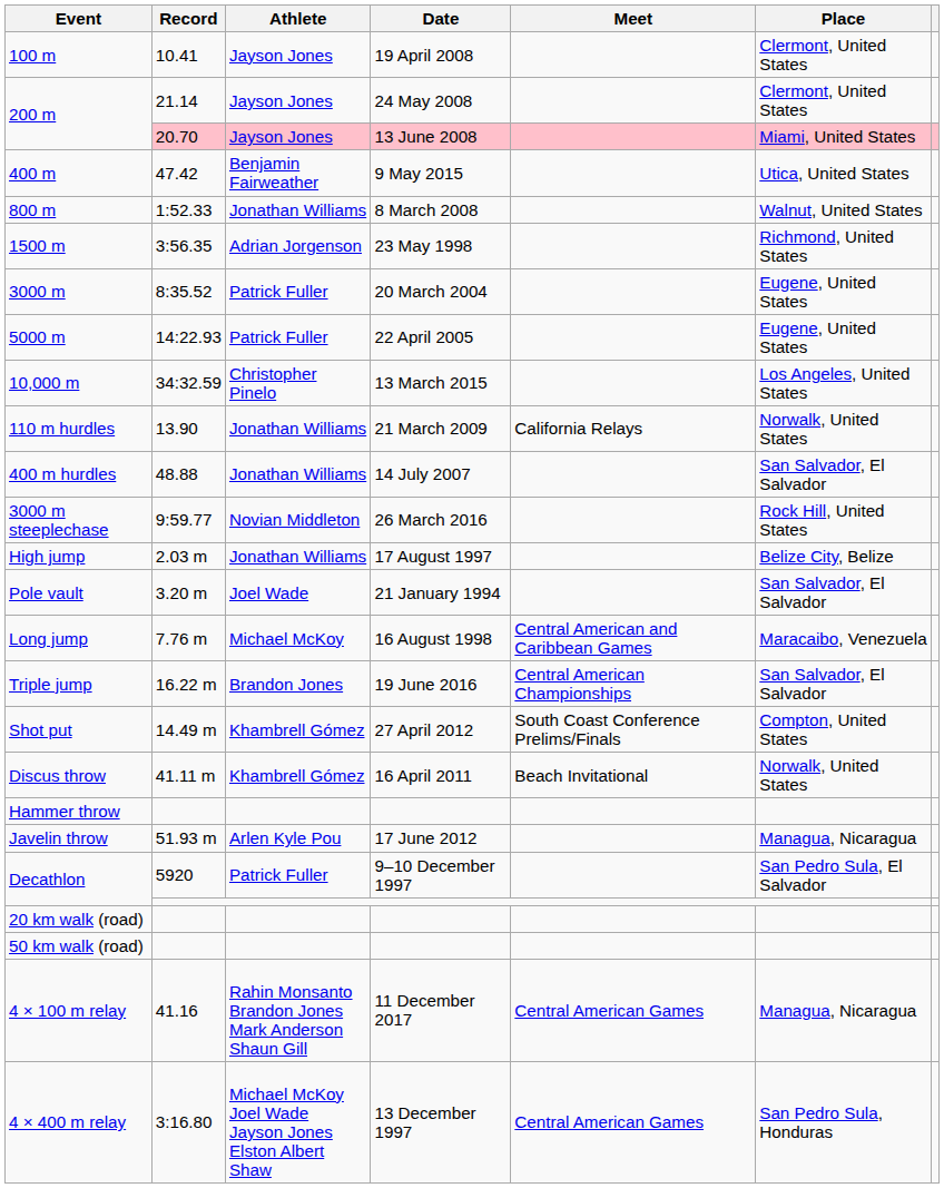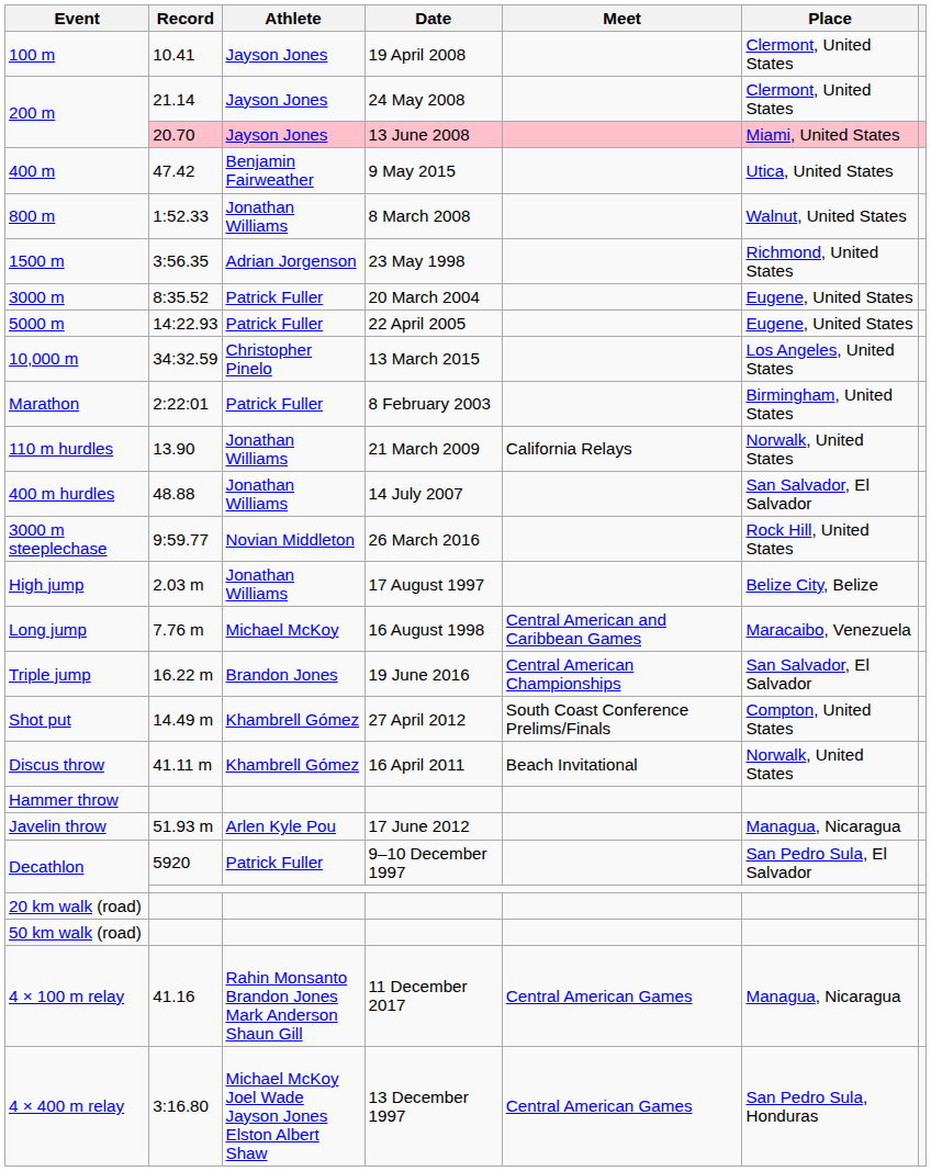 <table class="wikitable" style="font-size:95%; width: 95%;">
 <tr>
 <th>Event</th>
 <th>Record</th>
 <th>Athlete</th>
 <th>Date</th>
 <th>Meet</th>
 <th>Place</th>
 <th></th>
 </tr>
 <tr>
 <td><a href='#'>100 m</a></td>
 <td>10.41 </td>
 <td><a href='#'>Jayson Jones</a></td>
 <td>19 April 2008</td>
 <td></td>
 <td><a href='#'>Clermont</a>, United States</td>
 <td></td>
 </tr>
 <tr>
 <td rowspan=2><a href='#'>200 m</a></td>
 <td>21.14 </td>
 <td><a href='#'>Jayson Jones</a></td>
 <td>24 May 2008</td>
 <td></td>
 <td><a href='#'>Clermont</a>, United States</td>
 <td></td>
 </tr>
 <tr style="background:pink">
 <td>20.70 </td>
 <td><a href='#'>Jayson Jones</a></td>
 <td>13 June 2008</td>
 <td></td>
 <td><a href='#'>Miami</a>, United States</td>
 <td></td>
 </tr>
 <tr>
 <td><a href='#'>400 m</a></td>
 <td>47.42</td>
 <td><a href='#'>Benjamin Fairweather</a></td>
 <td>9 May 2015</td>
 <td></td>
 <td><a href='#'>Utica</a>, United States</td>
 <td></td>
 </tr>
 <tr>
 <td><a href='#'>800 m</a></td>
 <td>1:52.33</td>
 <td><a href='#'>Jonathan Williams</a></td>
 <td>8 March 2008</td>
 <td></td>
 <td><a href='#'>Walnut</a>, United States</td>
 <td></td>
 </tr>
 <tr>
 <td><a href='#'>1500 m</a></td>
 <td>3:56.35</td>
 <td><a href='#'>Adrian Jorgenson</a></td>
 <td>23 May 1998</td>
 <td></td>
 <td><a href='#'>Richmond</a>, United States</td>
 <td></td>
 </tr>
 <tr>
 <td><a href='#'>3000 m</a></td>
 <td>8:35.52</td>
 <td><a href='#'>Patrick Fuller</a></td>
 <td>20 March 2004</td>
 <td></td>
 <td><a href='#'>Eugene</a>, United States</td>
 <td></td>
 </tr>
 <tr>
 <td><a href='#'>5000 m</a></td>
 <td>14:22.93</td>
 <td><a href='#'>Patrick Fuller</a></td>
 <td>22 April 2005</td>
 <td></td>
 <td><a href='#'>Eugene</a>, United States</td>
 <td></td>
 </tr>
 <tr>
 <td><a href='#'>10,000 m</a></td>
 <td>34:32.59</td>
 <td><a href='#'>Christopher Pinelo</a></td>
 <td>13 March 2015</td>
 <td></td>
 <td><a href='#'>Los Angeles</a>, United States</td>
 <td></td>
 </tr>
 <tr>
+<td><a href='#'>Marathon</a></td>
+<td>2:22:01</td>
+<td><a href='#'>Patrick Fuller</a></td>
+<td>8 February 2003</td>
+<td></td>
+<td><a href='#'>Birmingham</a>, United States</td>
+<td></td>
+</tr>
+<tr>
 <td><a href='#'>110 m hurdles</a></td>
 <td>13.90 </td>
 <td><a href='#'>Jonathan Williams</a></td>
 <td>21 March 2009</td>
 <td>California Relays</td>
 <td><a href='#'>Norwalk</a>, United States</td>
 <td></td>
 </tr>
 <tr>
 <td><a href='#'>400 m hurdles</a></td>
 <td>48.88</td>
 <td><a href='#'>Jonathan Williams</a></td>
 <td>14 July 2007</td>
 <td></td>
 <td><a href='#'>San Salvador</a>, El Salvador</td>
 <td></td>
 </tr>
 <tr>
 <td><a href='#'>3000 m steeplechase</a></td>
 <td>9:59.77</td>
 <td><a href='#'>Novian Middleton</a></td>
 <td>26 March 2016</td>
 <td></td>
 <td><a href='#'>Rock Hill</a>, United States</td>
 <td></td>
 </tr>
 <tr>
 <td><a href='#'>High jump</a></td>
 <td>2.03 m</td>
 <td><a href='#'>Jonathan Williams</a></td>
 <td>17 August 1997</td>
 <td></td>
 <td><a href='#'>Belize City</a>, Belize</td>
-<td></td>
-</tr>
-<tr>
-<td><a href='#'>Pole vault</a></td>
-<td>3.20 m</td>
-<td><a href='#'>Joel Wade</a></td>
-<td>21 January 1994</td>
-<td></td>
-<td><a href='#'>San Salvador</a>, El Salvador</td>
 <td></td>
 </tr>
 <tr>
 <td><a href='#'>Long jump</a></td>
 <td>7.76 m </td>
 <td><a href='#'>Michael McKoy</a></td>
 <td>16 August 1998</td>
 <td><a href='#'>Central American and Caribbean Games</a></td>
 <td><a href='#'>Maracaibo</a>, Venezuela</td>
 <td></td>
 </tr>
 <tr>
 <td><a href='#'>Triple jump</a></td>
 <td>16.22 m </td>
 <td><a href='#'>Brandon Jones</a></td>
 <td>19 June 2016</td>
 <td><a href='#'>Central American Championships</a></td>
 <td><a href='#'>San Salvador</a>, El Salvador</td>
 <td></td>
 </tr>
 <tr>
 <td><a href='#'>Shot put</a></td>
 <td>14.49 m</td>
 <td><a href='#'>Khambrell Gómez</a></td>
 <td>27 April 2012</td>
 <td>South Coast Conference Prelims/Finals</td>
 <td><a href='#'>Compton</a>, United States</td>
 <td></td>
 </tr>
 <tr>
 <td><a href='#'>Discus throw</a></td>
 <td>41.11 m</td>
 <td><a href='#'>Khambrell Gómez</a></td>
 <td>16 April 2011</td>
 <td>Beach Invitational</td>
 <td><a href='#'>Norwalk</a>, United States</td>
 <td></td>
 </tr>
 <tr>
 <td><a href='#'>Hammer throw</a></td>
 <td></td>
 <td></td>
 <td></td>
 <td></td>
 <td></td>
 <td></td>
 </tr>
 <tr>
 <td><a href='#'>Javelin throw</a></td>
 <td>51.93 m</td>
 <td><a href='#'>Arlen Kyle Pou</a></td>
 <td>17 June 2012</td>
 <td></td>
 <td><a href='#'>Managua</a>, Nicaragua</td>
 <td></td>
 </tr>
 <tr>
 <td rowspan=2><a href='#'>Decathlon</a></td>
 <td>5920 </td>
 <td><a href='#'>Patrick Fuller</a></td>
 <td>9–10 December 1997</td>
 <td></td>
 <td><a href='#'>San Pedro Sula</a>, El Salvador</td>
 <td></td>
 </tr>
 <tr>
 <td colspan=5></td>
 <td></td>
 </tr>
 <tr>
 <td><a href='#'>20 km walk</a> (road)</td>
 <td></td>
 <td></td>
 <td></td>
 <td></td>
 <td></td>
 <td></td>
 </tr>
 <tr>
 <td><a href='#'>50 km walk</a> (road)</td>
 <td></td>
 <td></td>
 <td></td>
 <td></td>
 <td></td>
 <td></td>
 </tr>
 <tr>
 <td><a href='#'>4 × 100 m relay</a></td>
 <td>41.16</td>
 <td><br><a href='#'>Rahin Monsanto</a><br><a href='#'>Brandon Jones</a><br><a href='#'>Mark Anderson</a><br><a href='#'>Shaun Gill</a></td>
 <td>11 December 2017</td>
 <td><a href='#'>Central American Games</a></td>
 <td><a href='#'>Managua</a>, Nicaragua</td>
 <td></td>
 </tr>
 <tr>
 <td><a href='#'>4 × 400 m relay</a></td>
 <td>3:16.80</td>
 <td><br><a href='#'>Michael McKoy</a><br><a href='#'>Joel Wade</a><br><a href='#'>Jayson Jones</a><br><a href='#'>Elston Albert Shaw</a></td>
 <td>13 December 1997</td>
 <td><a href='#'>Central American Games</a></td>
 <td><a href='#'>San Pedro Sula</a>, Honduras</td>
 <td></td>
 </tr>
 </table>
